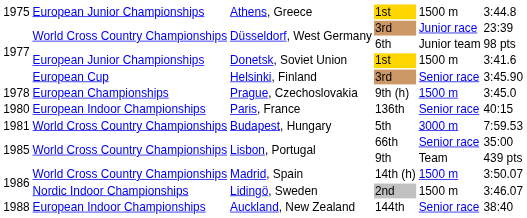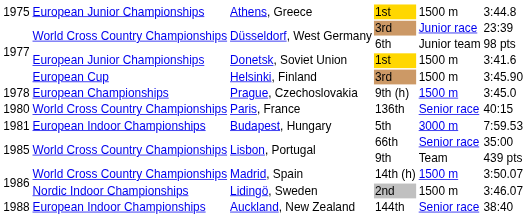 <table>
 <tr>
 <td>1975</td>
 <td><a href='#'>European Junior Championships</a></td>
 <td><a href='#'>Athens</a>, Greece</td>
 <td bgcolor=gold>1st</td>
 <td>1500 m</td>
 <td>3:44.8</td>
 </tr>
 <tr>
 <td rowspan=4>1977</td>
 <td rowspan=2><a href='#'>World Cross Country Championships</a></td>
 <td rowspan=2><a href='#'>Düsseldorf</a>, West Germany</td>
 <td bgcolor=cc9966>3rd</td>
 <td><a href='#'>Junior race</a></td>
 <td>23:39</td>
 </tr>
 <tr>
 <td>6th</td>
 <td>Junior team</td>
 <td>98 pts</td>
 </tr>
 <tr>
 <td><a href='#'>European Junior Championships</a></td>
 <td><a href='#'>Donetsk</a>, Soviet Union</td>
 <td bgcolor=gold>1st</td>
 <td>1500 m</td>
 <td>3:41.6</td>
 </tr>
 <tr>
 <td><a href='#'>European Cup</a></td>
 <td><a href='#'>Helsinki</a>, Finland</td>
 <td bgcolor=cc9966>3rd</td>
-<td><a href='#'>Senior race</a></td>
+<td>1500 m</td>
 <td>3:45.90</td>
 </tr>
 <tr>
 <td>1978</td>
 <td><a href='#'>European Championships</a></td>
 <td><a href='#'>Prague</a>, Czechoslovakia</td>
 <td>9th (h)</td>
 <td><a href='#'>1500 m</a></td>
 <td>3:45.0</td>
 </tr>
 <tr>
 <td>1980</td>
-<td><a href='#'>European Indoor Championships</a></td>
+<td><a href='#'>World Cross Country Championships</a></td>
 <td><a href='#'>Paris</a>, France</td>
 <td>136th</td>
 <td><a href='#'>Senior race</a></td>
 <td>40:15</td>
 </tr>
 <tr>
 <td>1981</td>
-<td><a href='#'>World Cross Country Championships</a></td>
+<td><a href='#'>European Indoor Championships</a></td>
 <td><a href='#'>Budapest</a>, Hungary</td>
 <td>5th</td>
 <td><a href='#'>3000 m</a></td>
 <td>7:59.53</td>
 </tr>
 <tr>
 <td rowspan=2>1985</td>
 <td rowspan=2><a href='#'>World Cross Country Championships</a></td>
 <td rowspan=2><a href='#'>Lisbon</a>, Portugal</td>
 <td>66th</td>
 <td><a href='#'>Senior race</a></td>
 <td>35:00</td>
 </tr>
 <tr>
 <td>9th</td>
 <td>Team</td>
 <td>439 pts</td>
 </tr>
 <tr>
 <td rowspan=2>1986</td>
 <td><a href='#'>World Cross Country Championships</a></td>
 <td><a href='#'>Madrid</a>, Spain</td>
 <td>14th (h)</td>
 <td><a href='#'>1500 m</a></td>
 <td>3:50.07</td>
 </tr>
 <tr>
 <td><a href='#'>Nordic Indoor Championships</a></td>
 <td><a href='#'>Lidingö</a>, Sweden</td>
 <td bgcolor=silver>2nd</td>
 <td>1500 m</td>
 <td>3:46.07</td>
 </tr>
 <tr>
 <td>1988</td>
 <td><a href='#'>European Indoor Championships</a></td>
 <td><a href='#'>Auckland</a>, New Zealand</td>
 <td>144th</td>
 <td><a href='#'>Senior race</a></td>
 <td>38:40</td>
 </tr>
 </table>
